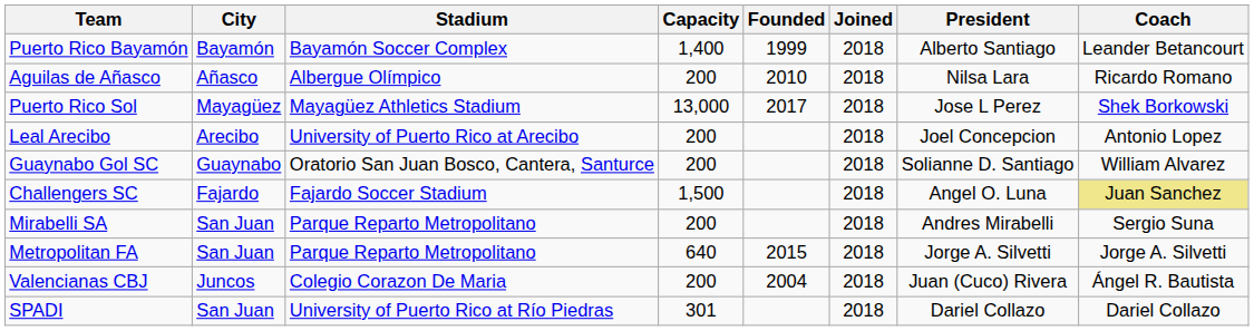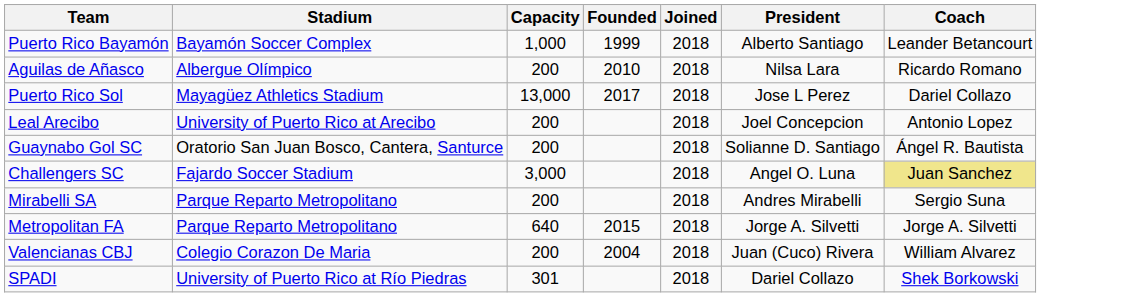 <table class="wikitable sortable" width:90%>
 <tr>
 <th>Team</th>
-<th>City</th>
 <th>Stadium</th>
 <th>Capacity</th>
 <th>Founded</th>
 <th>Joined</th>
 <th>President</th>
 <th>Coach</th>
 </tr>
 <tr>
 <td><a href='#'>Puerto Rico Bayamón</a></td>
-<td><a href='#'>Bayamón</a></td>
 <td><a href='#'>Bayamón Soccer Complex</a></td>
-<td align=center>1,400</td>
+<td align=center>1,000</td>
 <td align=center>1999</td>
 <td align=center>2018</td>
 <td align=center>Alberto Santiago</td>
 <td align=center>Leander Betancourt</td>
 </tr>
 <tr>
 <td><a href='#'>Aguilas de Añasco</a></td>
-<td><a href='#'>Añasco</a></td>
 <td><a href='#'>Albergue Olímpico</a></td>
 <td align=center>200</td>
 <td align=center>2010</td>
 <td align=center>2018</td>
 <td align=center>Nilsa Lara</td>
 <td align=center>Ricardo Romano</td>
 </tr>
 <tr>
 <td><a href='#'>Puerto Rico Sol</a></td>
-<td><a href='#'>Mayagüez</a></td>
 <td><a href='#'>Mayagüez Athletics Stadium</a></td>
 <td align=center>13,000</td>
 <td align=center>2017</td>
 <td align=center>2018</td>
 <td align=center>Jose L Perez</td>
-<td align=center><a href='#'>Shek Borkowski</a></td>
+<td align=center>Dariel Collazo</td>
 </tr>
 <tr>
 <td><a href='#'>Leal Arecibo</a></td>
-<td><a href='#'>Arecibo</a></td>
 <td><a href='#'>University of Puerto Rico at Arecibo</a></td>
 <td align=center>200</td>
 <td align=center></td>
 <td align=center>2018</td>
 <td align=center>Joel Concepcion</td>
 <td align=center>Antonio Lopez</td>
 </tr>
 <tr>
 <td><a href='#'>Guaynabo Gol SC</a></td>
-<td><a href='#'>Guaynabo</a></td>
 <td>Oratorio San Juan Bosco, Cantera, <a href='#'>Santurce</a></td>
 <td align=center>200</td>
 <td align=center></td>
 <td align=center>2018</td>
 <td align=center>Solianne D. Santiago</td>
-<td align=center>William Alvarez</td>
+<td align=center>Ángel R. Bautista</td>
 </tr>
 <tr>
 <td><a href='#'>Challengers SC</a></td>
-<td><a href='#'>Fajardo</a></td>
 <td><a href='#'>Fajardo Soccer Stadium</a></td>
-<td align=center>1,500</td>
+<td align=center>3,000</td>
 <td align=center></td>
 <td align=center>2018</td>
 <td align=center>Angel O. Luna</td>
 <td align=center style="background: khaki;">Juan Sanchez</td>
 </tr>
 <tr>
 <td><a href='#'>Mirabelli SA</a></td>
-<td><a href='#'>San Juan</a></td>
 <td><a href='#'>Parque Reparto Metropolitano</a></td>
 <td align=center>200</td>
 <td align=center></td>
 <td align=center>2018</td>
 <td align=center>Andres Mirabelli</td>
 <td align=center>Sergio Suna</td>
 </tr>
 <tr>
 <td><a href='#'>Metropolitan FA</a></td>
-<td><a href='#'>San Juan</a></td>
 <td><a href='#'>Parque Reparto Metropolitano</a></td>
 <td align=center>640</td>
 <td align=center>2015</td>
 <td align=center>2018</td>
 <td align=center>Jorge A. Silvetti</td>
 <td align=center>Jorge A. Silvetti</td>
 </tr>
 <tr>
 <td><a href='#'>Valencianas CBJ</a></td>
-<td><a href='#'>Juncos</a></td>
 <td><a href='#'>Colegio Corazon De Maria</a></td>
 <td align=center>200</td>
 <td align=center>2004</td>
 <td align=center>2018</td>
 <td align=center>Juan (Cuco) Rivera</td>
-<td align=center>Ángel R. Bautista</td>
+<td align=center>William Alvarez</td>
 </tr>
 <tr>
 <td><a href='#'>SPADI</a></td>
-<td><a href='#'>San Juan</a></td>
 <td><a href='#'>University of Puerto Rico at Río Piedras</a></td>
 <td align=center>301</td>
 <td align=center></td>
 <td align=center>2018</td>
 <td align=center>Dariel Collazo</td>
-<td align=center>Dariel Collazo</td>
+<td align=center><a href='#'>Shek Borkowski</a></td>
 </tr>
 </table>
